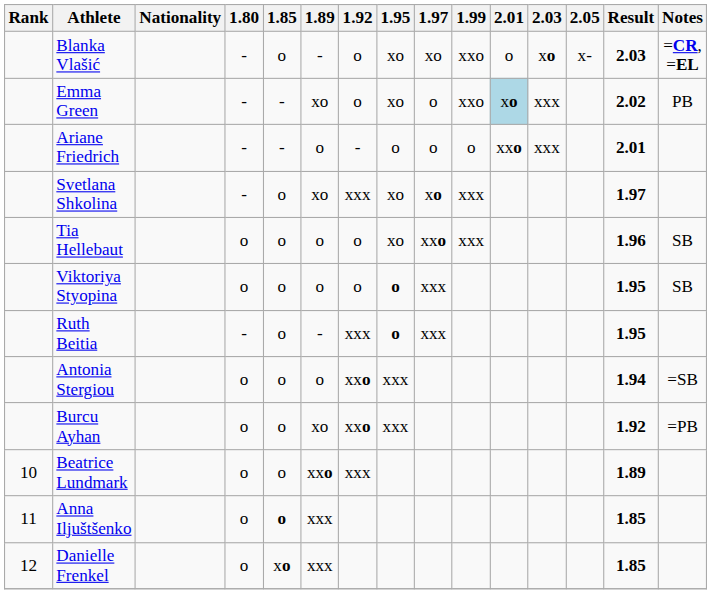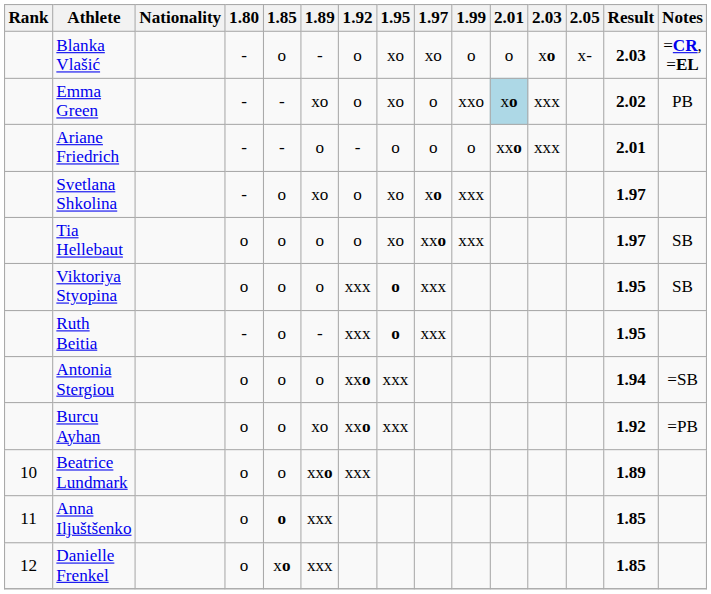 <table class="wikitable sortable" style="text-align:center">
 <tr>
 <th>Rank</th>
 <th>Athlete</th>
 <th>Nationality</th>
 <th>1.80</th>
 <th>1.85</th>
 <th>1.89</th>
 <th>1.92</th>
 <th>1.95</th>
 <th>1.97</th>
 <th>1.99</th>
 <th>2.01</th>
 <th>2.03</th>
 <th>2.05</th>
 <th>Result</th>
 <th>Notes</th>
 </tr>
 <tr>
 <td></td>
 <td align="left"><a href='#'>Blanka Vlašić</a></td>
 <td align=left></td>
 <td>-</td>
 <td>o</td>
 <td>-</td>
 <td>o</td>
 <td>xo</td>
 <td>xo</td>
-<td>xxo</td>
+<td>o</td>
 <td>o</td>
 <td>x<strong>o</strong></td>
 <td>x-</td>
 <td><strong>2.03</strong></td>
 <td>=<strong><a href='#'>CR</a></strong>, =<strong>EL</strong></td>
 </tr>
 <tr>
 <td></td>
 <td align="left"><a href='#'>Emma Green</a></td>
 <td align=left></td>
 <td>-</td>
 <td>-</td>
 <td>xo</td>
 <td>o</td>
 <td>xo</td>
 <td>o</td>
 <td>xxo</td>
 <td style="background: lightblue;">x<strong>o</strong></td>
 <td>xxx</td>
 <td></td>
 <td><strong>2.02</strong></td>
 <td>PB</td>
 </tr>
 <tr>
 <td></td>
 <td align="left"><a href='#'>Ariane Friedrich</a></td>
 <td align=left></td>
 <td>-</td>
 <td>-</td>
 <td>o</td>
 <td>-</td>
 <td>o</td>
 <td>o</td>
 <td>o</td>
 <td>xx<strong>o</strong></td>
 <td>xxx</td>
 <td></td>
 <td><strong>2.01</strong></td>
 <td></td>
 </tr>
 <tr>
 <td></td>
 <td align="left"><a href='#'>Svetlana Shkolina</a></td>
 <td align=left></td>
 <td>-</td>
 <td>o</td>
 <td>xo</td>
-<td>xxx</td>
+<td>o</td>
 <td>xo</td>
 <td>x<strong>o</strong></td>
 <td>xxx</td>
 <td></td>
 <td></td>
 <td></td>
 <td><strong>1.97</strong></td>
 <td></td>
 </tr>
 <tr>
 <td></td>
 <td align="left"><a href='#'>Tia Hellebaut</a></td>
 <td align=left></td>
 <td>o</td>
 <td>o</td>
 <td>o</td>
 <td>o</td>
 <td>xo</td>
 <td>xx<strong>o</strong></td>
 <td>xxx</td>
 <td></td>
 <td></td>
 <td></td>
-<td><strong>1.96</strong></td>
+<td><strong>1.97</strong></td>
 <td>SB</td>
 </tr>
 <tr>
 <td></td>
 <td align="left"><a href='#'>Viktoriya Styopina</a></td>
 <td align=left></td>
 <td>o</td>
 <td>o</td>
 <td>o</td>
-<td>o</td>
+<td>xxx</td>
 <td><strong>o</strong></td>
 <td>xxx</td>
 <td></td>
 <td></td>
 <td></td>
 <td></td>
 <td><strong>1.95</strong></td>
 <td>SB</td>
 </tr>
 <tr>
 <td></td>
 <td align="left"><a href='#'>Ruth Beitia</a></td>
 <td align=left></td>
 <td>-</td>
 <td>o</td>
 <td>-</td>
 <td>xxx</td>
 <td><strong>o</strong></td>
 <td>xxx</td>
 <td></td>
 <td></td>
 <td></td>
 <td></td>
 <td><strong>1.95</strong></td>
 <td></td>
 </tr>
 <tr>
 <td></td>
 <td align="left"><a href='#'>Antonia Stergiou</a></td>
 <td align=left></td>
 <td>o</td>
 <td>o</td>
 <td>o</td>
 <td>xx<strong>o</strong></td>
 <td>xxx</td>
 <td></td>
 <td></td>
 <td></td>
 <td></td>
 <td></td>
 <td><strong>1.94</strong></td>
 <td>=SB</td>
 </tr>
 <tr>
 <td></td>
 <td align="left"><a href='#'>Burcu Ayhan</a></td>
 <td align=left></td>
 <td>o</td>
 <td>o</td>
 <td>xo</td>
 <td>xx<strong>o</strong></td>
 <td>xxx</td>
 <td></td>
 <td></td>
 <td></td>
 <td></td>
 <td></td>
 <td><strong>1.92</strong></td>
 <td>=PB</td>
 </tr>
 <tr>
 <td>10</td>
 <td align="left"><a href='#'>Beatrice Lundmark</a></td>
 <td align=left></td>
 <td>o</td>
 <td>o</td>
 <td>xx<strong>o</strong></td>
 <td>xxx</td>
 <td></td>
 <td></td>
 <td></td>
 <td></td>
 <td></td>
 <td></td>
 <td><strong>1.89</strong></td>
 <td></td>
 </tr>
 <tr>
 <td>11</td>
 <td align="left"><a href='#'>Anna Iljuštšenko</a></td>
 <td align=left></td>
 <td>o</td>
 <td><strong>o</strong></td>
 <td>xxx</td>
 <td></td>
 <td></td>
 <td></td>
 <td></td>
 <td></td>
 <td></td>
 <td></td>
 <td><strong>1.85</strong></td>
 <td></td>
 </tr>
 <tr>
 <td>12</td>
 <td align="left"><a href='#'>Danielle Frenkel</a></td>
 <td align=left></td>
 <td>o</td>
 <td>x<strong>o</strong></td>
 <td>xxx</td>
 <td></td>
 <td></td>
 <td></td>
 <td></td>
 <td></td>
 <td></td>
 <td></td>
 <td><strong>1.85</strong></td>
 <td></td>
 </tr>
 <tr>
 </tr>
 </table>
